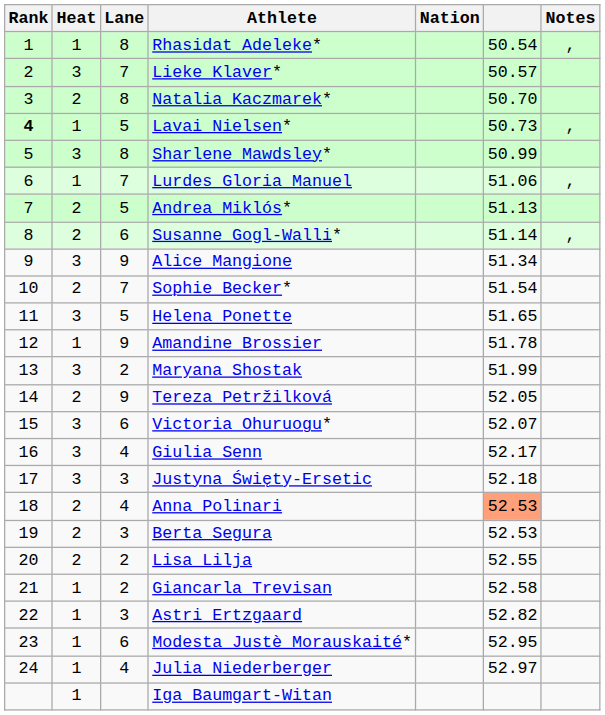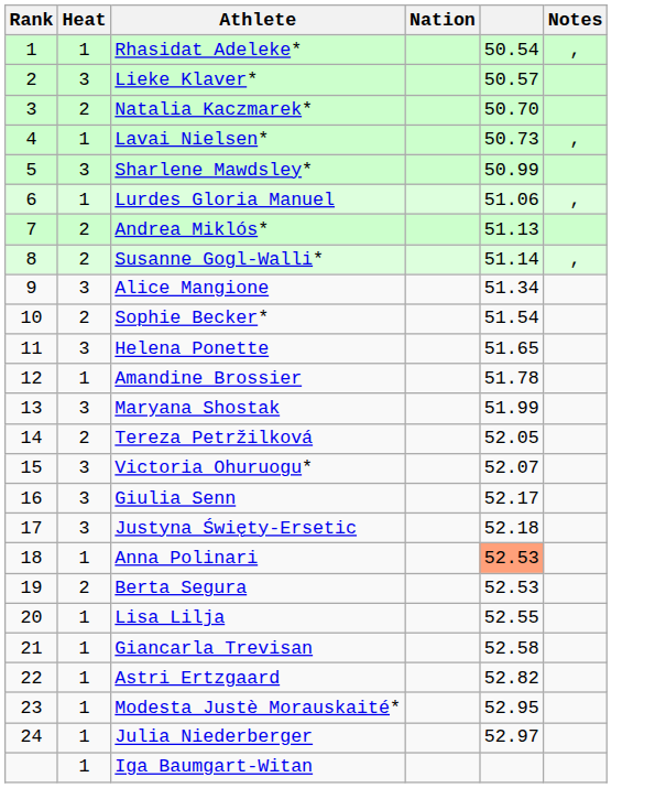 <table class="wikitable sortable" style="text-align:center">
 <tr>
 <th scope="col">Rank</th>
 <th scope="col">Heat</th>
-<th scope="col">Lane</th>
 <th scope="col">Athlete</th>
 <th scope="col">Nation</th>
 <th scope="col"></th>
 <th scope="col">Notes</th>
 </tr>
 <tr bgcolor=ccffcc>
 <td>1</td>
 <td>1</td>
-<td>8</td>
 <td style="text-align:left"><a href='#'>Rhasidat Adeleke</a>*</td>
 <td style="text-align:left"></td>
 <td>50.54</td>
 <td>, </td>
 </tr>
 <tr bgcolor=ccffcc>
 <td>2</td>
 <td>3</td>
-<td>7</td>
 <td style="text-align:left"><a href='#'>Lieke Klaver</a>*</td>
 <td style="text-align:left"></td>
 <td>50.57</td>
 <td></td>
 </tr>
 <tr bgcolor=ccffcc>
 <td>3</td>
 <td>2</td>
-<td>8</td>
 <td style="text-align:left"><a href='#'>Natalia Kaczmarek</a>*</td>
 <td style="text-align:left"></td>
 <td>50.70</td>
 <td></td>
 </tr>
 <tr bgcolor="ccffcc">
-<td><strong>4</strong></td>
+<td>4</td>
 <td>1</td>
-<td>5</td>
 <td style="text-align:left"><a href='#'>Lavai Nielsen</a>*</td>
 <td style="text-align:left"></td>
 <td>50.73</td>
 <td>, </td>
 </tr>
 <tr bgcolor="ccffcc">
 <td>5</td>
 <td>3</td>
-<td>8</td>
 <td style="text-align:left"><a href='#'>Sharlene Mawdsley</a>*</td>
 <td style="text-align:left"></td>
 <td>50.99</td>
 <td></td>
 </tr>
 <tr bgcolor="ddffdd">
 <td>6</td>
 <td>1</td>
-<td>7</td>
 <td style="text-align:left"><a href='#'>Lurdes Gloria Manuel</a></td>
 <td style="text-align:left"></td>
 <td>51.06</td>
 <td>, </td>
 </tr>
 <tr bgcolor=ccffcc>
 <td>7</td>
 <td>2</td>
-<td>5</td>
 <td style="text-align:left"><a href='#'>Andrea Miklós</a>*</td>
 <td style="text-align:left"></td>
 <td>51.13</td>
 <td></td>
 </tr>
 <tr bgcolor="ddffdd">
 <td>8</td>
 <td>2</td>
-<td>6</td>
 <td style="text-align:left"><a href='#'>Susanne Gogl-Walli</a>*</td>
 <td style="text-align:left"></td>
 <td>51.14</td>
 <td>, </td>
 </tr>
 <tr>
 <td>9</td>
 <td>3</td>
-<td>9</td>
 <td style="text-align:left"><a href='#'>Alice Mangione</a></td>
 <td style="text-align:left"></td>
 <td>51.34</td>
 <td></td>
 </tr>
 <tr>
 <td>10</td>
 <td>2</td>
-<td>7</td>
 <td style="text-align:left"><a href='#'>Sophie Becker</a>*</td>
 <td style="text-align:left"></td>
 <td>51.54</td>
 <td></td>
 </tr>
 <tr>
 <td>11</td>
 <td>3</td>
-<td>5</td>
 <td style="text-align:left"><a href='#'>Helena Ponette</a></td>
 <td style="text-align:left"></td>
 <td>51.65</td>
 <td></td>
 </tr>
 <tr>
 <td>12</td>
 <td>1</td>
-<td>9</td>
 <td style="text-align:left"><a href='#'>Amandine Brossier</a></td>
 <td style="text-align:left"></td>
 <td>51.78</td>
 <td></td>
 </tr>
 <tr>
 <td>13</td>
 <td>3</td>
-<td>2</td>
 <td style="text-align:left"><a href='#'>Maryana Shostak</a></td>
 <td style="text-align:left"></td>
 <td>51.99</td>
 <td></td>
 </tr>
 <tr>
 <td>14</td>
 <td>2</td>
-<td>9</td>
 <td style="text-align:left"><a href='#'>Tereza Petržilková</a></td>
 <td style="text-align:left"></td>
 <td>52.05</td>
 <td></td>
 </tr>
 <tr>
 <td>15</td>
 <td>3</td>
-<td>6</td>
 <td style="text-align:left"><a href='#'>Victoria Ohuruogu</a>*</td>
 <td style="text-align:left"></td>
 <td>52.07</td>
 <td></td>
 </tr>
 <tr>
 <td>16</td>
 <td>3</td>
-<td>4</td>
 <td style="text-align:left"><a href='#'>Giulia Senn</a></td>
 <td style="text-align:left"></td>
 <td>52.17</td>
 <td></td>
 </tr>
 <tr>
 <td>17</td>
 <td>3</td>
-<td>3</td>
 <td style="text-align:left"><a href='#'>Justyna Święty-Ersetic</a></td>
 <td style="text-align:left"></td>
 <td>52.18</td>
 <td></td>
 </tr>
 <tr>
 <td>18</td>
-<td>2</td>
-<td>4</td>
+<td>1</td>
 <td style="text-align:left"><a href='#'>Anna Polinari</a></td>
 <td style="text-align:left"></td>
 <td style="background: lightsalmon;">52.53</td>
 <td></td>
 </tr>
 <tr>
 <td>19</td>
 <td>2</td>
-<td>3</td>
 <td style="text-align:left"><a href='#'>Berta Segura</a></td>
 <td style="text-align:left"></td>
 <td>52.53</td>
 <td></td>
 </tr>
 <tr>
 <td>20</td>
-<td>2</td>
-<td>2</td>
+<td>1</td>
 <td style="text-align:left"><a href='#'>Lisa Lilja</a></td>
 <td style="text-align:left"></td>
 <td>52.55</td>
 <td></td>
 </tr>
 <tr>
 <td>21</td>
 <td>1</td>
-<td>2</td>
 <td style="text-align:left"><a href='#'>Giancarla Trevisan</a></td>
 <td style="text-align:left"></td>
 <td>52.58</td>
 <td></td>
 </tr>
 <tr>
 <td>22</td>
 <td>1</td>
-<td>3</td>
 <td style="text-align:left"><a href='#'>Astri Ertzgaard</a></td>
 <td style="text-align:left"></td>
 <td>52.82</td>
 <td></td>
 </tr>
 <tr>
 <td>23</td>
 <td>1</td>
-<td>6</td>
 <td style="text-align:left"><a href='#'>Modesta Justè Morauskaité</a>*</td>
 <td style="text-align:left"></td>
 <td>52.95</td>
 <td></td>
 </tr>
 <tr>
 <td>24</td>
 <td>1</td>
-<td>4</td>
 <td style="text-align:left"><a href='#'>Julia Niederberger</a></td>
 <td style="text-align:left"></td>
 <td>52.97</td>
 <td></td>
 </tr>
 <tr>
 <td></td>
 <td>1</td>
-<td></td>
 <td style="text-align:left"><a href='#'>Iga Baumgart-Witan</a></td>
 <td style="text-align:left"></td>
 <td></td>
 <td></td>
 </tr>
 </table>
